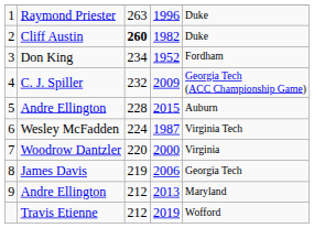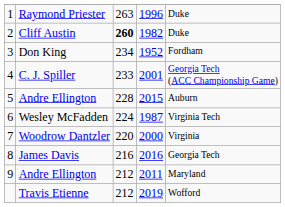 <table class="wikitable">
 <tr>
 </tr>
 <tr>
 <td>1</td>
 <td><a href='#'>Raymond Priester</a></td>
 <td>263</td>
 <td><a href='#'>1996</a></td>
 <td style="font-size:80%;">Duke</td>
 </tr>
 <tr>
 <td>2</td>
 <td><a href='#'>Cliff Austin</a></td>
 <td><strong>260</strong></td>
 <td><a href='#'>1982</a></td>
 <td style="font-size:80%;">Duke</td>
 </tr>
 <tr>
 <td>3</td>
 <td>Don King</td>
 <td>234</td>
 <td><a href='#'>1952</a></td>
 <td style="font-size:80%;">Fordham</td>
 </tr>
 <tr>
 <td>4</td>
 <td><a href='#'>C. J. Spiller</a></td>
-<td>232</td>
-<td><a href='#'>2009</a></td>
+<td>233</td>
+<td><a href='#'>2001</a></td>
 <td style="font-size:80%;"><a href='#'>Georgia Tech</a><br>(<a href='#'>ACC Championship Game</a>)</td>
 </tr>
 <tr>
 <td>5</td>
 <td><a href='#'>Andre Ellington</a></td>
 <td>228</td>
 <td><a href='#'>2015</a></td>
 <td style="font-size:80%;">Auburn</td>
 </tr>
 <tr>
 <td>6</td>
 <td>Wesley McFadden</td>
 <td>224</td>
 <td><a href='#'>1987</a></td>
 <td style="font-size:80%;">Virginia Tech</td>
 </tr>
 <tr>
 <td>7</td>
 <td><a href='#'>Woodrow Dantzler</a></td>
 <td>220</td>
 <td><a href='#'>2000</a></td>
 <td style="font-size:80%;">Virginia</td>
 </tr>
 <tr>
 <td>8</td>
 <td><a href='#'>James Davis</a></td>
-<td>219</td>
-<td><a href='#'>2006</a></td>
+<td>216</td>
+<td><a href='#'>2016</a></td>
 <td style="font-size:80%;">Georgia Tech</td>
 </tr>
 <tr>
 <td>9</td>
 <td><a href='#'>Andre Ellington</a></td>
 <td>212</td>
-<td><a href='#'>2013</a></td>
+<td><a href='#'>2011</a></td>
 <td style="font-size:80%;">Maryland</td>
 </tr>
 <tr>
 <td></td>
 <td><a href='#'>Travis Etienne</a></td>
 <td>212</td>
 <td><a href='#'>2019</a></td>
 <td style="font-size:80%;">Wofford</td>
 </tr>
 </table>
